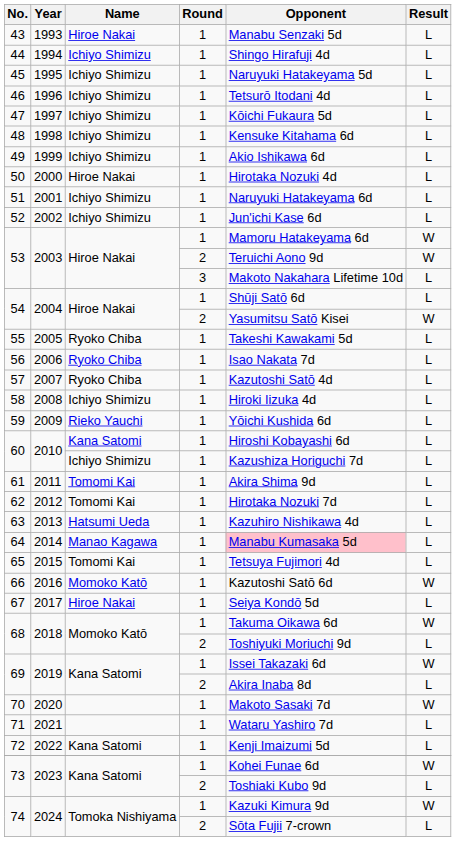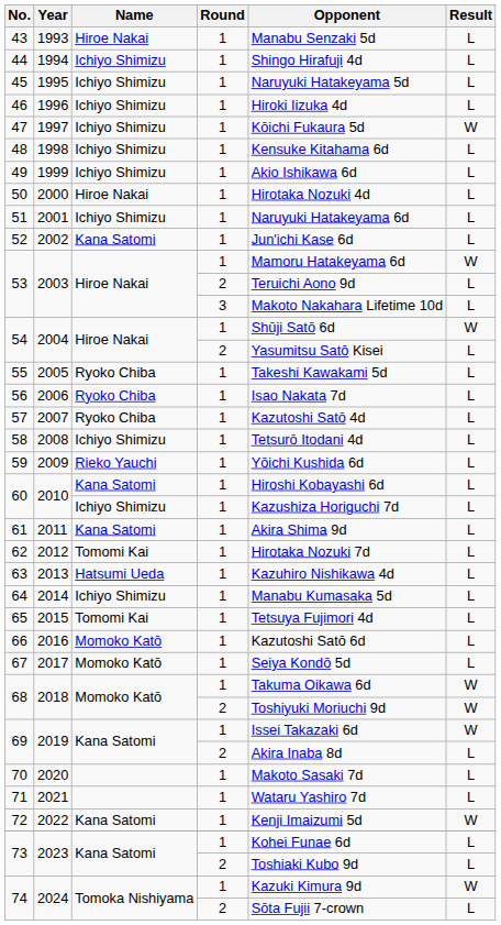 <table class="wikitable" border="1">
 <tr>
 <th>No.</th>
 <th>Year</th>
 <th>Name</th>
 <th>Round</th>
 <th>Opponent</th>
 <th>Result</th>
 </tr>
 <tr>
 <td align=center>43</td>
 <td>1993</td>
 <td><a href='#'>Hiroe Nakai</a></td>
 <td align=center>1</td>
 <td><a href='#'>Manabu Senzaki</a> 5d</td>
 <td align=center>L</td>
 </tr>
 <tr>
 <td align=center>44</td>
 <td>1994</td>
 <td><a href='#'>Ichiyo Shimizu</a></td>
 <td align=center>1</td>
 <td><a href='#'>Shingo Hirafuji</a> 4d</td>
 <td align=center>L</td>
 </tr>
 <tr>
 <td align=center>45</td>
 <td>1995</td>
 <td>Ichiyo Shimizu</td>
 <td align=center>1</td>
 <td><a href='#'>Naruyuki Hatakeyama</a> 5d</td>
 <td align=center>L</td>
 </tr>
 <tr>
 <td align=center>46</td>
 <td>1996</td>
 <td>Ichiyo Shimizu</td>
 <td align=center>1</td>
-<td><a href='#'>Tetsurō Itodani</a> 4d</td>
+<td><a href='#'>Hiroki Iizuka</a> 4d</td>
 <td align=center>L</td>
 </tr>
 <tr>
 <td align=center>47</td>
 <td>1997</td>
 <td>Ichiyo Shimizu</td>
 <td align=center>1</td>
 <td><a href='#'>Kōichi Fukaura</a> 5d</td>
-<td align=center>L</td>
+<td align=center>W</td>
 </tr>
 <tr>
 <td align=center>48</td>
 <td>1998</td>
 <td>Ichiyo Shimizu</td>
 <td align=center>1</td>
 <td><a href='#'>Kensuke Kitahama</a> 6d</td>
 <td align=center>L</td>
 </tr>
 <tr>
 <td align=center>49</td>
 <td>1999</td>
 <td>Ichiyo Shimizu</td>
 <td align=center>1</td>
 <td><a href='#'>Akio Ishikawa</a> 6d</td>
 <td align=center>L</td>
 </tr>
 <tr>
 <td align=center>50</td>
 <td>2000</td>
 <td>Hiroe Nakai</td>
 <td align=center>1</td>
 <td><a href='#'>Hirotaka Nozuki</a> 4d</td>
 <td align=center>L</td>
 </tr>
 <tr>
 <td align=center>51</td>
 <td>2001</td>
 <td>Ichiyo Shimizu</td>
 <td align=center>1</td>
 <td><a href='#'>Naruyuki Hatakeyama</a> 6d</td>
 <td align=center>L</td>
 </tr>
 <tr>
 <td align=center>52</td>
 <td>2002</td>
-<td>Ichiyo Shimizu</td>
+<td><a href='#'>Kana Satomi</a></td>
 <td align=center>1</td>
 <td><a href='#'>Jun'ichi Kase</a> 6d</td>
 <td align=center>L</td>
 </tr>
 <tr>
 <td rowspan="3" align=center>53</td>
 <td rowspan="3">2003</td>
 <td rowspan="3">Hiroe Nakai</td>
 <td align=center>1</td>
 <td><a href='#'>Mamoru Hatakeyama</a> 6d</td>
 <td align=center>W</td>
 </tr>
 <tr>
 <td align=center>2</td>
 <td><a href='#'>Teruichi Aono</a> 9d</td>
-<td align=center>W</td>
+<td align=center>L</td>
 </tr>
 <tr>
 <td align=center>3</td>
 <td><a href='#'>Makoto Nakahara</a> Lifetime 10d</td>
 <td align=center>L</td>
 </tr>
 <tr>
 <td rowspan="2" align=center>54</td>
 <td rowspan="2">2004</td>
 <td rowspan="2">Hiroe Nakai</td>
 <td align=center>1</td>
 <td><a href='#'>Shūji Satō</a> 6d</td>
-<td align=center>L</td>
+<td align=center>W</td>
 </tr>
 <tr>
 <td align=center>2</td>
 <td><a href='#'>Yasumitsu Satō</a> Kisei</td>
-<td align=center>W</td>
+<td align=center>L</td>
 </tr>
 <tr>
 <td align=center>55</td>
 <td>2005</td>
 <td>Ryoko Chiba</td>
 <td align=center>1</td>
 <td><a href='#'>Takeshi Kawakami</a> 5d</td>
 <td align=center>L</td>
 </tr>
 <tr>
 <td align=center>56</td>
 <td>2006</td>
 <td><a href='#'>Ryoko Chiba</a></td>
 <td align=center>1</td>
 <td><a href='#'>Isao Nakata</a> 7d</td>
 <td align=center>L</td>
 </tr>
 <tr>
 <td align=center>57</td>
 <td>2007</td>
 <td>Ryoko Chiba</td>
 <td align=center>1</td>
 <td><a href='#'>Kazutoshi Satō</a> 4d</td>
 <td align=center>L</td>
 </tr>
 <tr>
 <td align=center>58</td>
 <td>2008</td>
 <td>Ichiyo Shimizu</td>
 <td align=center>1</td>
-<td><a href='#'>Hiroki Iizuka</a> 4d</td>
+<td><a href='#'>Tetsurō Itodani</a> 4d</td>
 <td align=center>L</td>
 </tr>
 <tr>
 <td align=center>59</td>
 <td>2009</td>
 <td><a href='#'>Rieko Yauchi</a></td>
 <td align=center>1</td>
 <td><a href='#'>Yōichi Kushida</a> 6d</td>
 <td align=center>L</td>
 </tr>
 <tr>
 <td rowspan="2" align=center>60</td>
 <td rowspan="2">2010</td>
 <td><a href='#'>Kana Satomi</a></td>
 <td align=center>1</td>
 <td><a href='#'>Hiroshi Kobayashi</a> 6d</td>
 <td align=center>L</td>
 </tr>
 <tr>
 <td>Ichiyo Shimizu</td>
 <td align=center>1</td>
 <td><a href='#'>Kazushiza Horiguchi</a> 7d</td>
 <td align=center>L</td>
 </tr>
 <tr>
 <td align=center>61</td>
 <td>2011</td>
-<td><a href='#'>Tomomi Kai</a></td>
+<td><a href='#'>Kana Satomi</a></td>
 <td align=center>1</td>
 <td><a href='#'>Akira Shima</a> 9d</td>
 <td align=center>L</td>
 </tr>
 <tr>
 <td align=center>62</td>
 <td>2012</td>
 <td>Tomomi Kai</td>
 <td align=center>1</td>
 <td><a href='#'>Hirotaka Nozuki</a> 7d</td>
 <td align=center>L</td>
 </tr>
 <tr>
 <td align=center>63</td>
 <td>2013</td>
 <td><a href='#'>Hatsumi Ueda</a></td>
 <td align=center>1</td>
 <td><a href='#'>Kazuhiro Nishikawa</a> 4d</td>
 <td align=center>L</td>
 </tr>
 <tr>
 <td align=center>64</td>
 <td>2014</td>
-<td><a href='#'>Manao Kagawa</a></td>
+<td>Ichiyo Shimizu</td>
 <td align=center>1</td>
-<td style="background: pink;"><a href='#'>Manabu Kumasaka</a> 5d</td>
+<td><a href='#'>Manabu Kumasaka</a> 5d</td>
 <td align=center>L</td>
 </tr>
 <tr>
 <td align=center>65</td>
 <td>2015</td>
 <td>Tomomi Kai</td>
 <td align=center>1</td>
 <td><a href='#'>Tetsuya Fujimori</a> 4d</td>
 <td align=center>L</td>
 </tr>
 <tr>
 <td align=center>66</td>
 <td>2016</td>
 <td><a href='#'>Momoko Katō</a></td>
 <td align=center>1</td>
 <td>Kazutoshi Satō 6d</td>
-<td align=center>W</td>
+<td align=center>L</td>
 </tr>
 <tr>
 <td align=center>67</td>
 <td>2017</td>
-<td><a href='#'>Hiroe Nakai</a></td>
+<td>Momoko Katō</td>
 <td align=center>1</td>
 <td><a href='#'>Seiya Kondō</a> 5d</td>
 <td align=center>L</td>
 </tr>
 <tr>
 <td rowspan="2" align=center>68</td>
 <td rowspan="2">2018</td>
 <td rowspan="2">Momoko Katō</td>
 <td align=center>1</td>
 <td><a href='#'>Takuma Oikawa</a> 6d</td>
 <td align=center>W</td>
 </tr>
 <tr>
 <td align=center>2</td>
 <td><a href='#'>Toshiyuki Moriuchi</a> 9d</td>
-<td align=center>L</td>
+<td align=center>W</td>
 </tr>
 <tr>
 <td rowspan="2" align=center>69</td>
 <td rowspan="2">2019</td>
 <td rowspan="2">Kana Satomi</td>
 <td align=center>1</td>
 <td><a href='#'>Issei Takazaki</a> 6d</td>
 <td align=center>W</td>
 </tr>
 <tr>
 <td align=center>2</td>
 <td><a href='#'>Akira Inaba</a> 8d</td>
 <td align=center>L</td>
 </tr>
 <tr>
 <td align=center>70</td>
 <td>2020</td>
 <td></td>
 <td align=center>1</td>
 <td><a href='#'>Makoto Sasaki</a> 7d</td>
-<td align=center>W</td>
+<td align=center>L</td>
 </tr>
 <tr>
 <td align=center>71</td>
 <td>2021</td>
 <td></td>
 <td align=center>1</td>
 <td><a href='#'>Wataru Yashiro</a> 7d</td>
 <td align=center>L</td>
 </tr>
 <tr>
 <td align=center>72</td>
 <td>2022</td>
 <td>Kana Satomi</td>
 <td align=center>1</td>
 <td><a href='#'>Kenji Imaizumi</a> 5d</td>
-<td align=center>L</td>
+<td align=center>W</td>
 </tr>
 <tr>
 </tr>
 <tr>
 <td rowspan="2" align=center>73</td>
 <td rowspan="2">2023</td>
 <td rowspan="2">Kana Satomi</td>
 <td align=center>1</td>
 <td><a href='#'>Kohei Funae</a> 6d</td>
-<td align=center>W</td>
+<td align=center>L</td>
 </tr>
 <tr>
 <td align=center>2</td>
 <td><a href='#'>Toshiaki Kubo</a> 9d</td>
 <td align=center>L</td>
 </tr>
 <tr>
 <td rowspan="2" align=center>74</td>
 <td rowspan="2">2024</td>
 <td rowspan="2">Tomoka Nishiyama</td>
 <td align=center>1</td>
 <td><a href='#'>Kazuki Kimura</a> 9d</td>
 <td align=center>W</td>
 </tr>
 <tr>
 <td align=center>2</td>
 <td><a href='#'>Sōta Fujii</a> 7-crown</td>
 <td align=center>L</td>
 </tr>
 </table>
